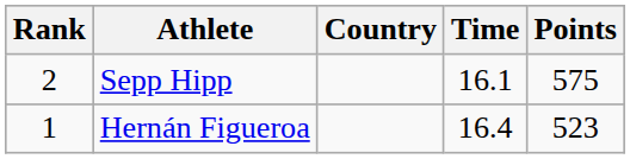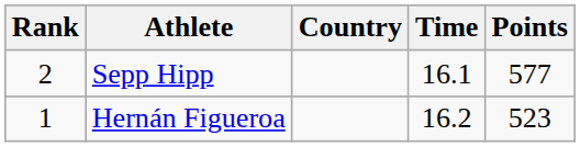 <table class="wikitable sortable" style="text-align:center">
 <tr>
 <th>Rank</th>
 <th>Athlete</th>
 <th>Country</th>
 <th>Time</th>
 <th>Points</th>
 </tr>
 <tr>
 <td>2</td>
 <td align=left><a href='#'>Sepp Hipp</a></td>
 <td align=left></td>
 <td>16.1</td>
-<td>575</td>
+<td>577</td>
 </tr>
 <tr>
 <td>1</td>
 <td align=left><a href='#'>Hernán Figueroa</a></td>
 <td align=left></td>
-<td>16.4</td>
+<td>16.2</td>
 <td>523</td>
 </tr>
 </table>
